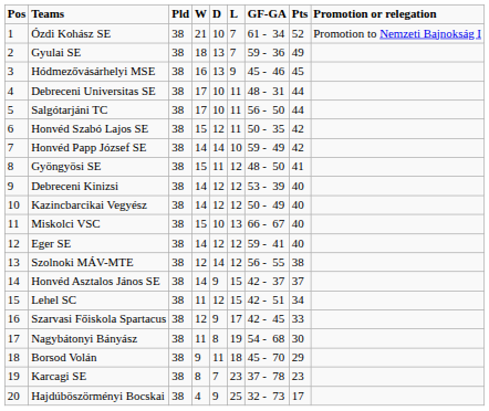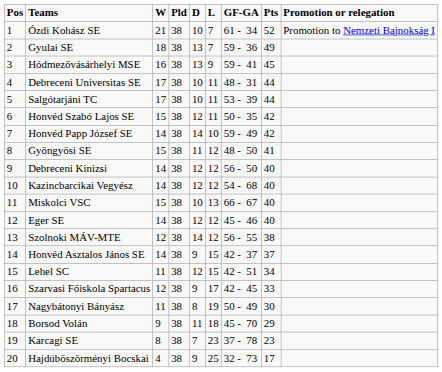 <table class="wikitable">
 <tr>
 <td><strong>Pos</strong></td>
 <td><strong>Teams</strong></td>
+<td><strong>W</strong></td>
 <td><strong>Pld</strong></td>
-<td><strong>W</strong></td>
 <td><strong>D</strong></td>
 <td><strong>L</strong></td>
 <td><strong>GF-GA</strong></td>
 <td><strong>Pts</strong></td>
 <td><strong>Promotion or relegation</strong></td>
 </tr>
 <tr>
 <td>1</td>
 <td>Ózdi Kohász SE</td>
+<td>21</td>
 <td>38</td>
-<td>21</td>
 <td>10</td>
 <td>7</td>
 <td>61 -  34</td>
 <td>52</td>
 <td>Promotion to <a href='#'>Nemzeti Bajnokság I</a></td>
 </tr>
 <tr>
 <td>2</td>
 <td>Gyulai SE</td>
+<td>18</td>
 <td>38</td>
-<td>18</td>
 <td>13</td>
 <td>7</td>
 <td>59 -  36</td>
 <td>49</td>
 <td></td>
 </tr>
 <tr>
 <td>3</td>
 <td>Hódmezővásárhelyi MSE</td>
+<td>16</td>
 <td>38</td>
-<td>16</td>
 <td>13</td>
 <td>9</td>
-<td>45 -  46</td>
+<td>59 -  41</td>
 <td>45</td>
 <td></td>
 </tr>
 <tr>
 <td>4</td>
 <td>Debreceni Universitas SE</td>
+<td>17</td>
 <td>38</td>
-<td>17</td>
 <td>10</td>
 <td>11</td>
 <td>48 -  31</td>
 <td>44</td>
 <td></td>
 </tr>
 <tr>
 <td>5</td>
 <td>Salgótarjáni TC</td>
+<td>17</td>
 <td>38</td>
-<td>17</td>
 <td>10</td>
 <td>11</td>
-<td>56 -  50</td>
+<td>53 -  39</td>
 <td>44</td>
 <td></td>
 </tr>
 <tr>
 <td>6</td>
 <td>Honvéd Szabó Lajos SE</td>
+<td>15</td>
 <td>38</td>
-<td>15</td>
 <td>12</td>
 <td>11</td>
 <td>50 -  35</td>
 <td>42</td>
 <td></td>
 </tr>
 <tr>
 <td>7</td>
 <td>Honvéd Papp József SE</td>
+<td>14</td>
 <td>38</td>
-<td>14</td>
 <td>14</td>
 <td>10</td>
 <td>59 -  49</td>
 <td>42</td>
 <td></td>
 </tr>
 <tr>
 <td>8</td>
 <td>Gyöngyösi SE</td>
+<td>15</td>
 <td>38</td>
-<td>15</td>
 <td>11</td>
 <td>12</td>
 <td>48 -  50</td>
 <td>41</td>
 <td></td>
 </tr>
 <tr>
 <td>9</td>
 <td>Debreceni Kinizsi</td>
+<td>14</td>
 <td>38</td>
-<td>14</td>
 <td>12</td>
 <td>12</td>
-<td>53 -  39</td>
+<td>56 -  50</td>
 <td>40</td>
 <td></td>
 </tr>
 <tr>
 <td>10</td>
 <td>Kazincbarcikai Vegyész</td>
+<td>14</td>
 <td>38</td>
-<td>14</td>
 <td>12</td>
 <td>12</td>
-<td>50 -  49</td>
+<td>54 -  68</td>
 <td>40</td>
 <td></td>
 </tr>
 <tr>
 <td>11</td>
 <td>Miskolci VSC</td>
+<td>15</td>
 <td>38</td>
-<td>15</td>
 <td>10</td>
 <td>13</td>
 <td>66 -  67</td>
 <td>40</td>
 <td></td>
 </tr>
 <tr>
 <td>12</td>
 <td>Eger SE</td>
+<td>14</td>
 <td>38</td>
-<td>14</td>
 <td>12</td>
 <td>12</td>
-<td>59 -  41</td>
+<td>45 -  46</td>
 <td>40</td>
 <td></td>
 </tr>
 <tr>
 <td>13</td>
 <td>Szolnoki MÁV-MTE</td>
+<td>12</td>
 <td>38</td>
-<td>12</td>
 <td>14</td>
 <td>12</td>
 <td>56 -  55</td>
 <td>38</td>
 <td></td>
 </tr>
 <tr>
 <td>14</td>
 <td>Honvéd Asztalos János SE</td>
+<td>14</td>
 <td>38</td>
-<td>14</td>
 <td>9</td>
 <td>15</td>
 <td>42 -  37</td>
 <td>37</td>
 <td></td>
 </tr>
 <tr>
 <td>15</td>
 <td>Lehel SC</td>
+<td>11</td>
 <td>38</td>
-<td>11</td>
 <td>12</td>
 <td>15</td>
 <td>42 -  51</td>
 <td>34</td>
 <td></td>
 </tr>
 <tr>
 <td>16</td>
 <td>Szarvasi Főiskola Spartacus</td>
+<td>12</td>
 <td>38</td>
-<td>12</td>
 <td>9</td>
 <td>17</td>
 <td>42 -  45</td>
 <td>33</td>
 <td></td>
 </tr>
 <tr>
 <td>17</td>
 <td>Nagybátonyi Bányász</td>
+<td>11</td>
 <td>38</td>
-<td>11</td>
 <td>8</td>
 <td>19</td>
-<td>54 -  68</td>
+<td>50 -  49</td>
 <td>30</td>
 <td></td>
 </tr>
 <tr>
 <td>18</td>
 <td>Borsod Volán</td>
+<td>9</td>
 <td>38</td>
-<td>9</td>
 <td>11</td>
 <td>18</td>
 <td>45 -  70</td>
 <td>29</td>
 <td></td>
 </tr>
 <tr>
 <td>19</td>
 <td>Karcagi SE</td>
+<td>8</td>
 <td>38</td>
-<td>8</td>
 <td>7</td>
 <td>23</td>
 <td>37 -  78</td>
 <td>23</td>
 <td></td>
 </tr>
 <tr>
 <td>20</td>
 <td>Hajdúböszörményi Bocskai</td>
+<td>4</td>
 <td>38</td>
-<td>4</td>
 <td>9</td>
 <td>25</td>
 <td>32 -  73</td>
 <td>17</td>
 <td></td>
 </tr>
 </table>
